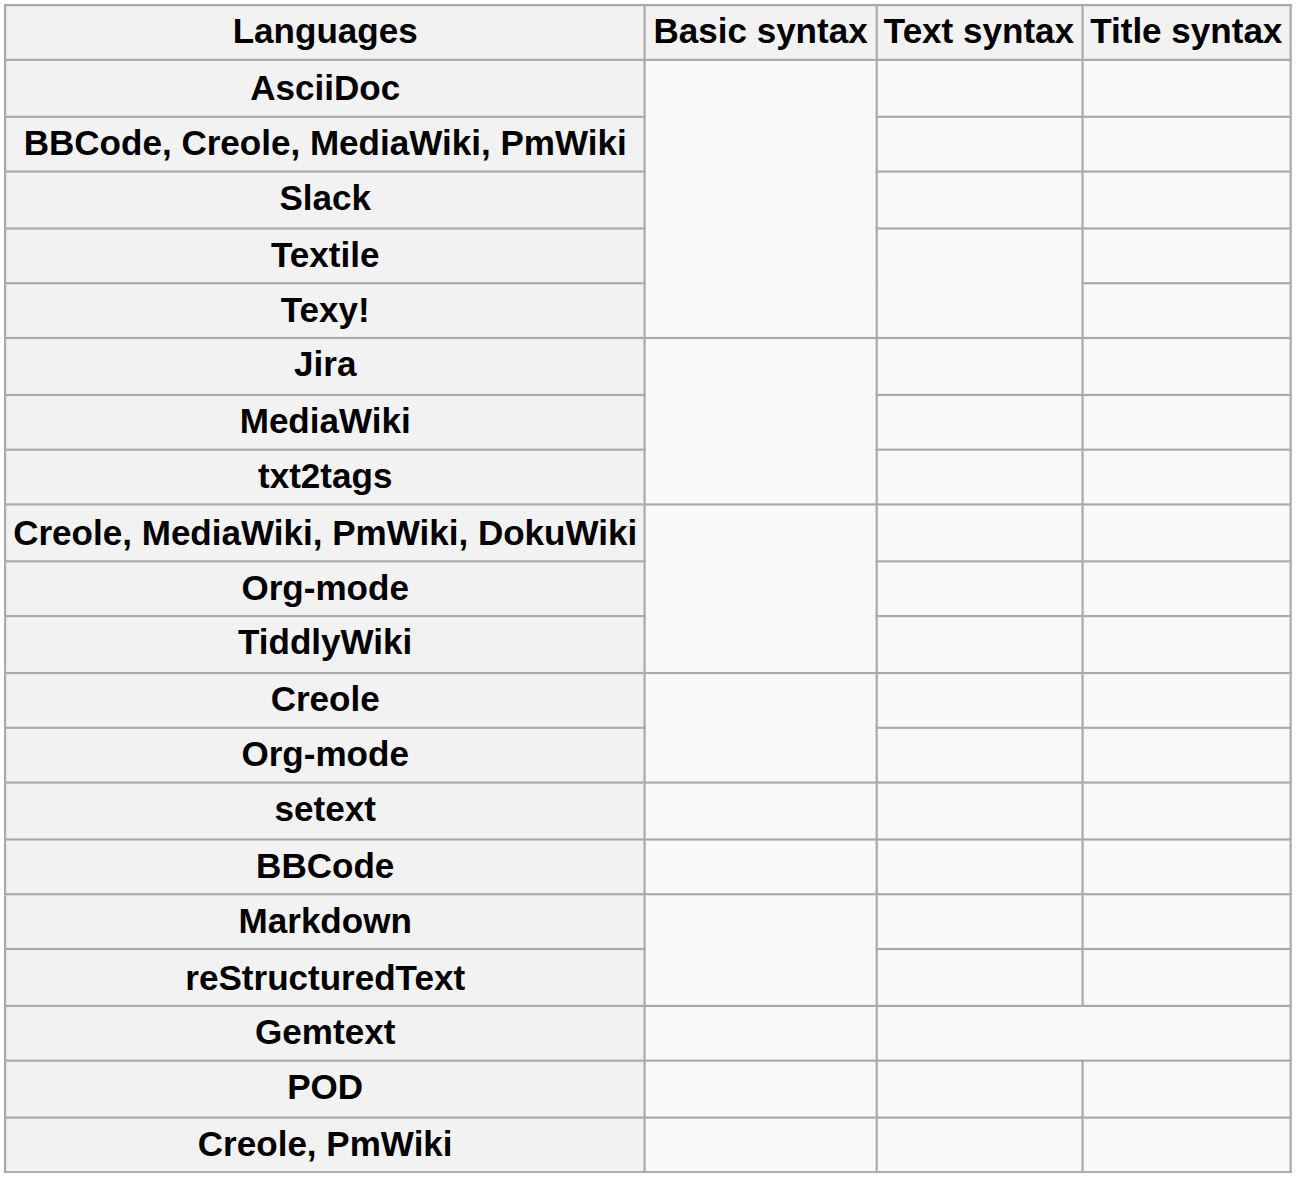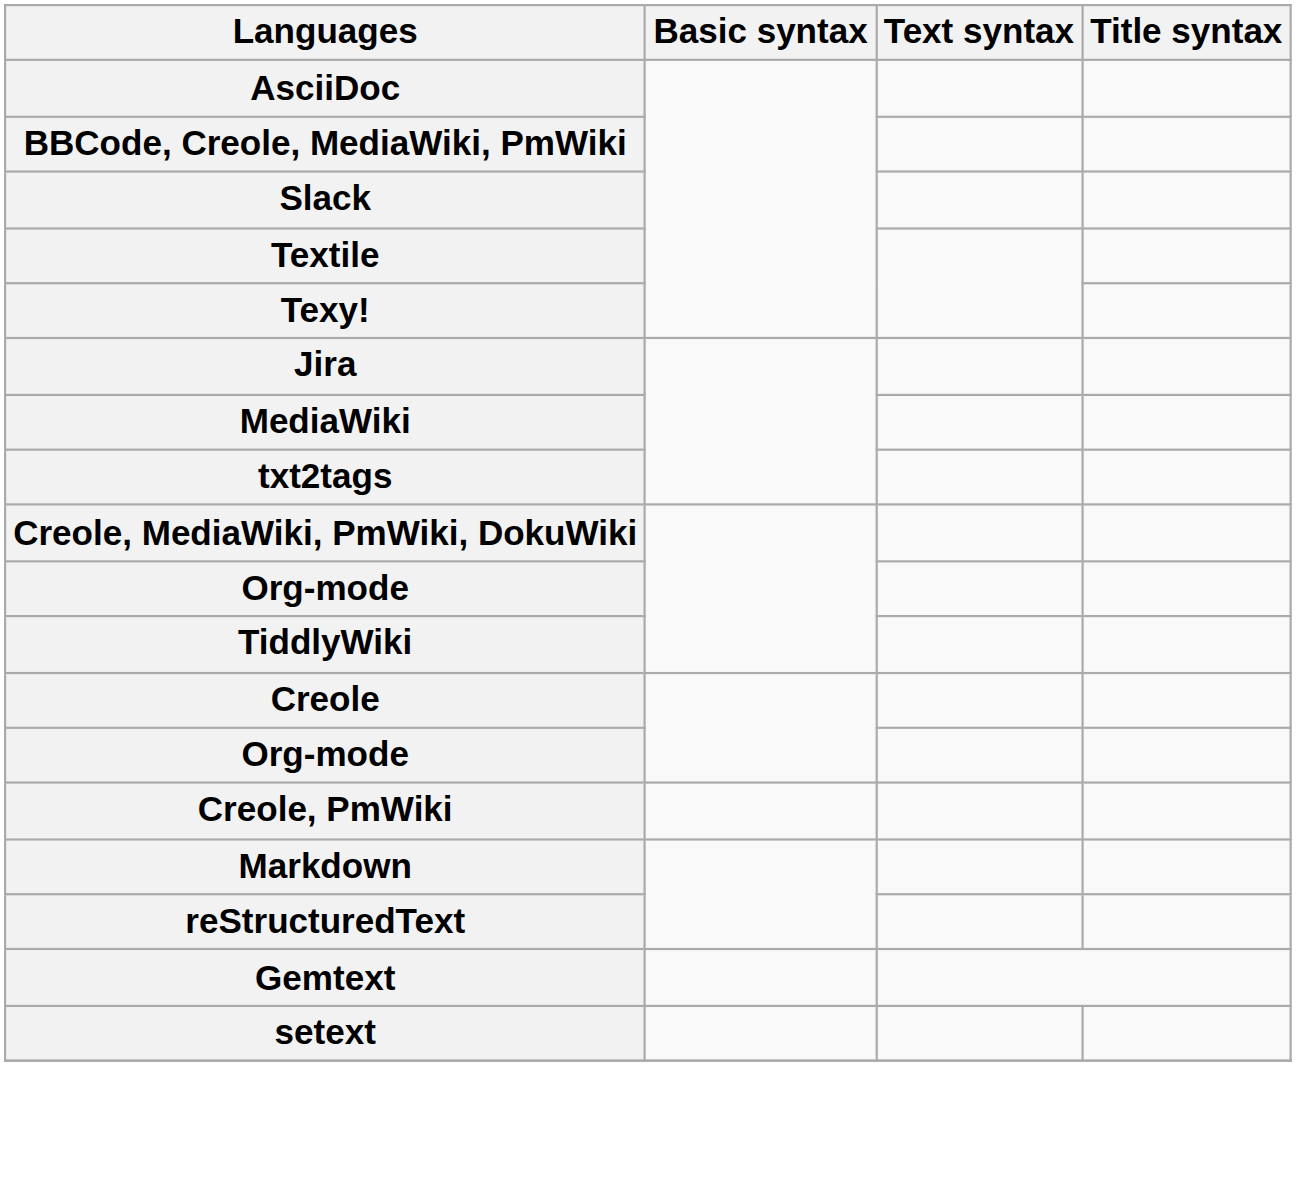 <table class="wikitable sortable">
 <tr>
 <th>Languages</th>
 <th>Basic syntax</th>
 <th>Text syntax</th>
 <th>Title syntax</th>
 </tr>
 <tr>
 <th>AsciiDoc</th>
 <td rowspan=5><code></code></td>
 <td><code></code></td>
 <td><br></td>
 </tr>
 <tr>
 <th>BBCode, Creole, MediaWiki, PmWiki</th>
 <td></td>
 </tr>
 <tr>
 <th>Slack</th>
 <td><code></code></td>
 <td></td>
 </tr>
 <tr>
 <th>Textile</th>
 <td rowspan=2><code></code></td>
 <td><code></code></td>
 </tr>
 <tr>
 <th>Texy!</th>
 <td><code></code></td>
 </tr>
 <tr>
 <th>Jira</th>
 <td rowspan=3><code></code></td>
 <td><code></code></td>
 <td></td>
 </tr>
 <tr>
 <th>MediaWiki</th>
 <td><code></code></td>
 <td></td>
 </tr>
 <tr>
 <th>txt2tags</th>
 <td><code></code></td>
 <td></td>
 </tr>
 <tr>
 <th>Creole, MediaWiki, PmWiki, DokuWiki</th>
 <td rowspan=3><code></code></td>
 <td><code></code></td>
 <td></td>
 </tr>
 <tr>
 <th>Org-mode</th>
 <td><code></code></td>
 <td></td>
 </tr>
 <tr>
 <th>TiddlyWiki</th>
 <td><code></code></td>
 <td></td>
 </tr>
 <tr>
 <th>Creole</th>
 <td rowspan=2><code></code></td>
 <td><code></code></td>
 <td></td>
 </tr>
 <tr>
 <th>Org-mode</th>
 <td><code></code></td>
 <td></td>
 </tr>
 <tr>
-<th>setext</th>
-<td></td>
+<th>Creole, PmWiki</th>
+<td><code></code></td>
 <td><code></code></td>
 <td></td>
-</tr>
-<tr>
-<th>BBCode</th>
-<td><code></code></td>
-<td><code></code></td>
-<td><br></td>
 </tr>
 <tr>
 <th>Markdown</th>
 <td rowspan=2><code></code></td>
 <td><code></code></td>
 <td><code></code></td>
 </tr>
 <tr>
 <th>reStructuredText</th>
 <td><code></code></td>
 <td></td>
 </tr>
 <tr>
 <th>Gemtext</th>
 <td><code></code></td>
 <td colspan=2><code></code></td>
 </tr>
 <tr>
-<th>POD</th>
-<td><code></code></td>
-<td><code></code></td>
+<th>setext</th>
 <td></td>
-</tr>
-<tr>
-<th>Creole, PmWiki</th>
-<td><code></code></td>
 <td><code></code></td>
 <td></td>
 </tr>
 <tr>
 </tr>
 </table>
